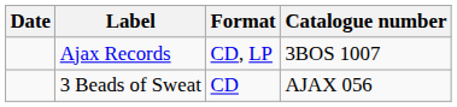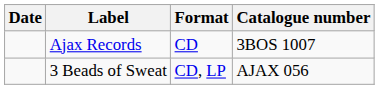 <table class="wikitable">
 <tr>
 <th>Date</th>
 <th>Label</th>
 <th>Format</th>
 <th>Catalogue number</th>
 </tr>
 <tr>
 <td></td>
 <td><a href='#'>Ajax Records</a></td>
-<td><a href='#'>CD</a>, <a href='#'>LP</a></td>
+<td><a href='#'>CD</a></td>
 <td>3BOS 1007</td>
 </tr>
 <tr>
 <td></td>
 <td>3 Beads of Sweat</td>
-<td><a href='#'>CD</a></td>
+<td><a href='#'>CD</a>, <a href='#'>LP</a></td>
 <td>AJAX 056</td>
 </tr>
 </table>
